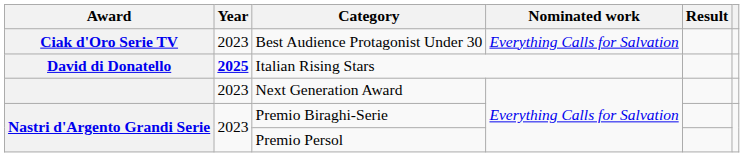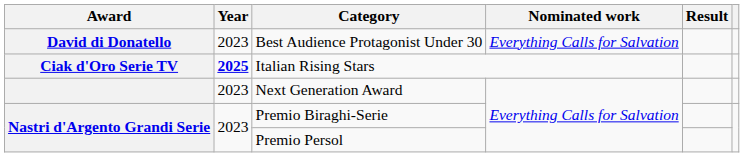 <table class="wikitable sortable plainrowheaders">
 <tr>
 <th>Award</th>
 <th>Year</th>
 <th>Category</th>
 <th>Nominated work</th>
 <th>Result</th>
 <th scope="col" class="unsortable"></th>
 </tr>
 <tr>
-<th scope="row"><a href='#'>Ciak d'Oro Serie TV</a></th>
+<th scope="row"><a href='#'>David di Donatello</a></th>
 <td>2023</td>
 <td>Best Audience Protagonist Under 30</td>
 <td><em><a href='#'>Everything Calls for Salvation</a></em></td>
 <td></td>
 <td></td>
 </tr>
 <tr>
-<th scope="row"><a href='#'>David di Donatello</a></th>
+<th scope="row"><a href='#'>Ciak d'Oro Serie TV</a></th>
 <td><strong><a href='#'>2025</a></strong></td>
 <td colspan="2">Italian Rising Stars</td>
 <td></td>
 <td></td>
 </tr>
 <tr>
 <th scope="row"></th>
 <td>2023</td>
 <td>Next Generation Award</td>
 <td rowspan="3"><em><a href='#'>Everything Calls for Salvation</a></em></td>
 <td></td>
 <td></td>
 </tr>
 <tr>
 <th rowspan="2" scope="row"><a href='#'>Nastri d'Argento Grandi Serie</a></th>
 <td rowspan="2">2023</td>
 <td>Premio Biraghi-Serie</td>
 <td></td>
 <td rowspan="2"></td>
 </tr>
 <tr>
 <td>Premio Persol</td>
 <td></td>
 </tr>
 </table>
